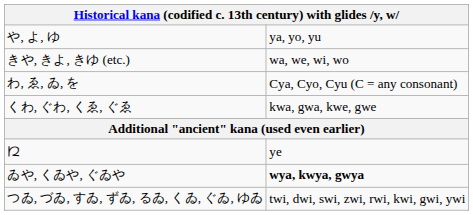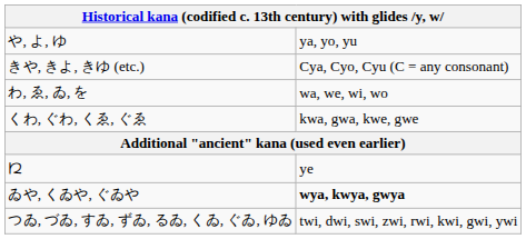 <table class="wikitable">
 <tr>
 <th colspan="2"><a href='#'>Historical kana</a> (codified c. 13th century) with glides /y, w/</th>
 </tr>
 <tr>
 <td>や, よ, ゆ</td>
 <td>ya, yo, yu</td>
 </tr>
 <tr>
 <td>きや, きよ, きゆ (etc.)</td>
-<td>wa, we, wi, wo</td>
+<td>Cya, Cyo, Cyu (C = any consonant)</td>
 </tr>
 <tr>
 <td>わ, ゑ, ゐ, を</td>
-<td>Cya, Cyo, Cyu (C = any consonant)</td>
+<td>wa, we, wi, wo</td>
 </tr>
 <tr>
 <td>くわ, ぐわ, くゑ, ぐゑ</td>
 <td>kwa, gwa, kwe, gwe</td>
 </tr>
 <tr>
 <th colspan="2">Additional "ancient" kana (used even earlier)</th>
 </tr>
 <tr>
 <td>𛀁</td>
 <td>ye</td>
 </tr>
 <tr>
 <td>ゐや, くゐや, ぐゐや</td>
 <td><strong>wya, kwya, gwya</strong></td>
 </tr>
 <tr>
 <td>つゐ, づゐ, すゐ, ずゐ, るゐ, くゐ, ぐゐ, ゆゐ</td>
 <td>twi, dwi, swi, zwi, rwi, kwi, gwi, ywi</td>
 </tr>
 </table>
